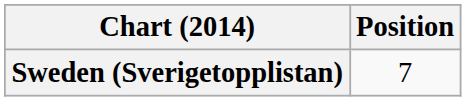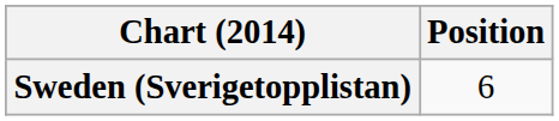 <table class="wikitable plainrowheaders" style="text-align:center">
 <tr>
 <th scope="col">Chart (2014)</th>
 <th scope="col">Position</th>
 </tr>
 <tr>
 <th scope="row">Sweden (Sverigetopplistan)</th>
-<td>7</td>
+<td>6</td>
 </tr>
 </table>
